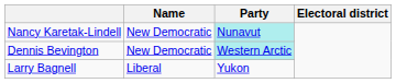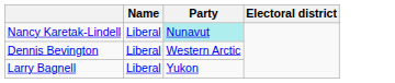 <table class="wikitable">
 <tr>
 <th></th>
 <th>Name</th>
 <th>Party</th>
 <th>Electoral district</th>
 </tr>
 <tr>
 <td><a href='#'>Nancy Karetak-Lindell</a></td>
-<td><a href='#'>New Democratic</a></td>
+<td><a href='#'>Liberal</a></td>
 <td style="background: paleturquoise;"><a href='#'>Nunavut</a></td>
 </tr>
 <tr>
 <td><a href='#'>Dennis Bevington</a></td>
-<td><a href='#'>New Democratic</a></td>
-<td style="background: paleturquoise;"><a href='#'>Western Arctic</a></td>
+<td><a href='#'>Liberal</a></td>
+<td><a href='#'>Western Arctic</a></td>
 </tr>
 <tr>
 <td><a href='#'>Larry Bagnell</a></td>
 <td><a href='#'>Liberal</a></td>
 <td><a href='#'>Yukon</a></td>
 </tr>
 </table>
